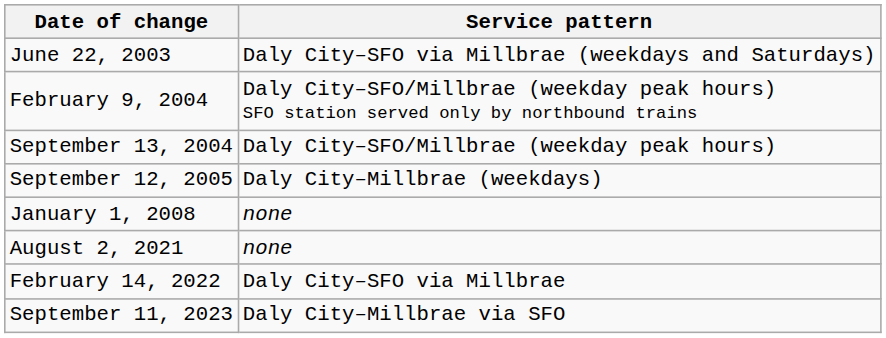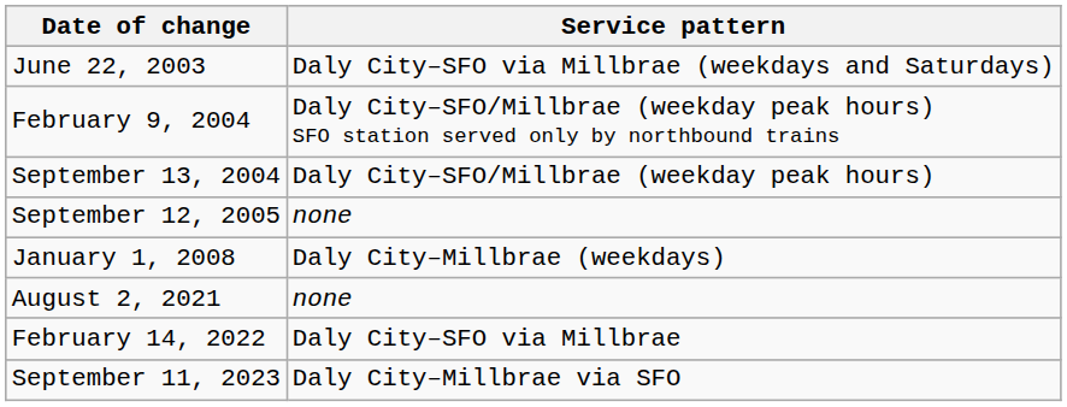 <table class=wikitable>
 <tr>
 <th>Date of change</th>
 <th>Service pattern</th>
 </tr>
 <tr>
 <td>June 22, 2003</td>
 <td>Daly City–SFO via Millbrae (weekdays and Saturdays)</td>
 </tr>
 <tr>
 <td>February 9, 2004</td>
 <td>Daly City–SFO/Millbrae (weekday peak hours)<br><small>SFO station served only by northbound trains</small></td>
 </tr>
 <tr>
 <td>September 13, 2004</td>
 <td>Daly City–SFO/Millbrae (weekday peak hours)</td>
 </tr>
 <tr>
 <td>September 12, 2005</td>
-<td>Daly City–Millbrae (weekdays)</td>
+<td><em>none</em></td>
 </tr>
 <tr>
 <td>January 1, 2008</td>
-<td><em>none</em></td>
+<td>Daly City–Millbrae (weekdays)</td>
 </tr>
 <tr>
 <td>August 2, 2021</td>
 <td><em>none</em></td>
 </tr>
 <tr>
 <td>February 14, 2022</td>
 <td>Daly City–SFO via Millbrae</td>
 </tr>
 <tr>
 <td>September 11, 2023</td>
 <td>Daly City–Millbrae via SFO</td>
 </tr>
 </table>
